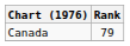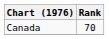 <table class="wikitable">
 <tr>
 <th align="left">Chart (1976)</th>
 <th style="text-align:center;">Rank</th>
 </tr>
 <tr>
 <td>Canada</td>
-<td style="text-align:center;">79</td>
+<td style="text-align:center;">70</td>
 </tr>
 <tr>
 </tr>
 </table>
